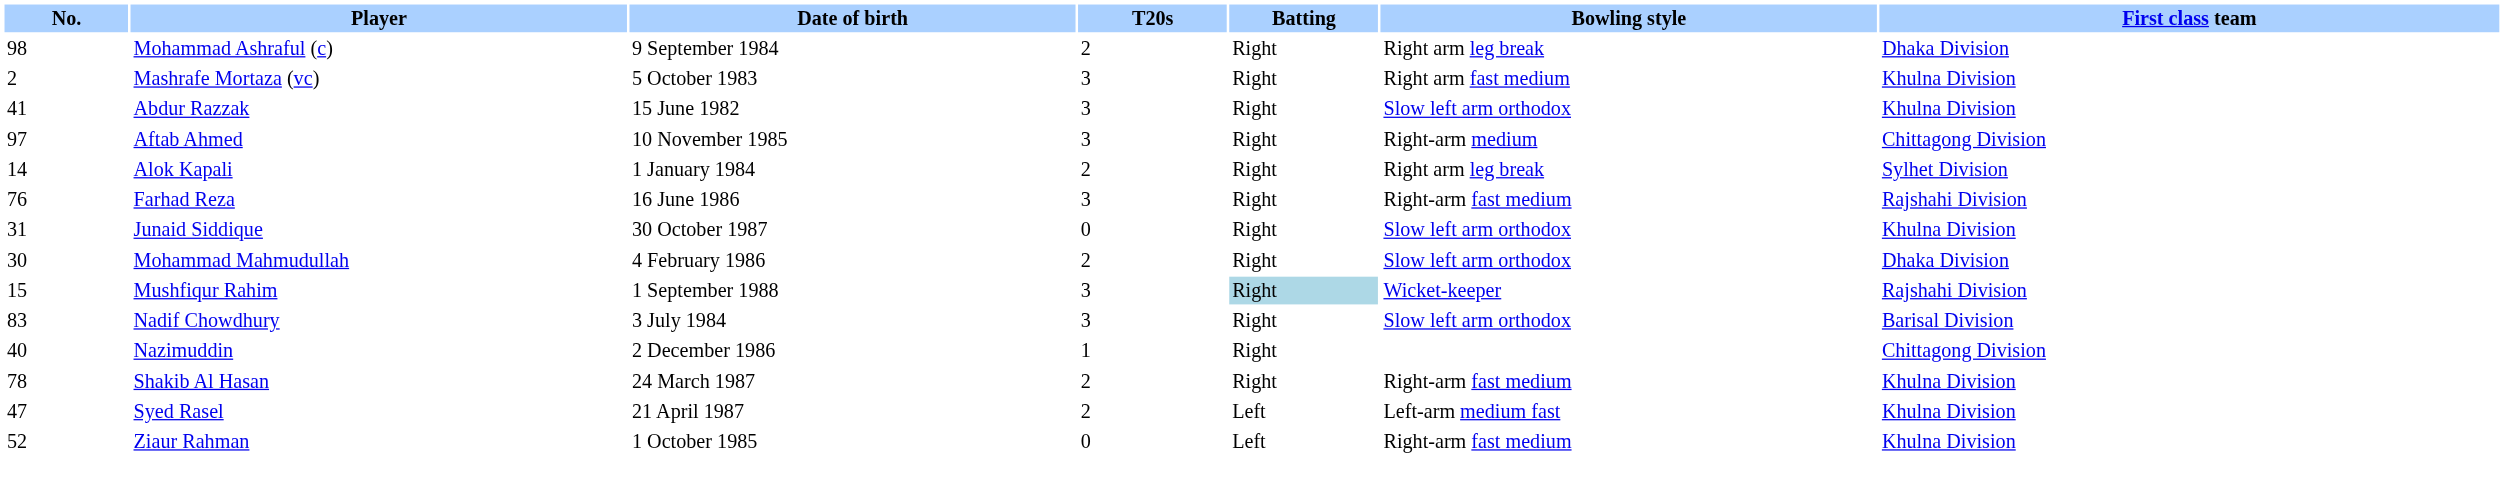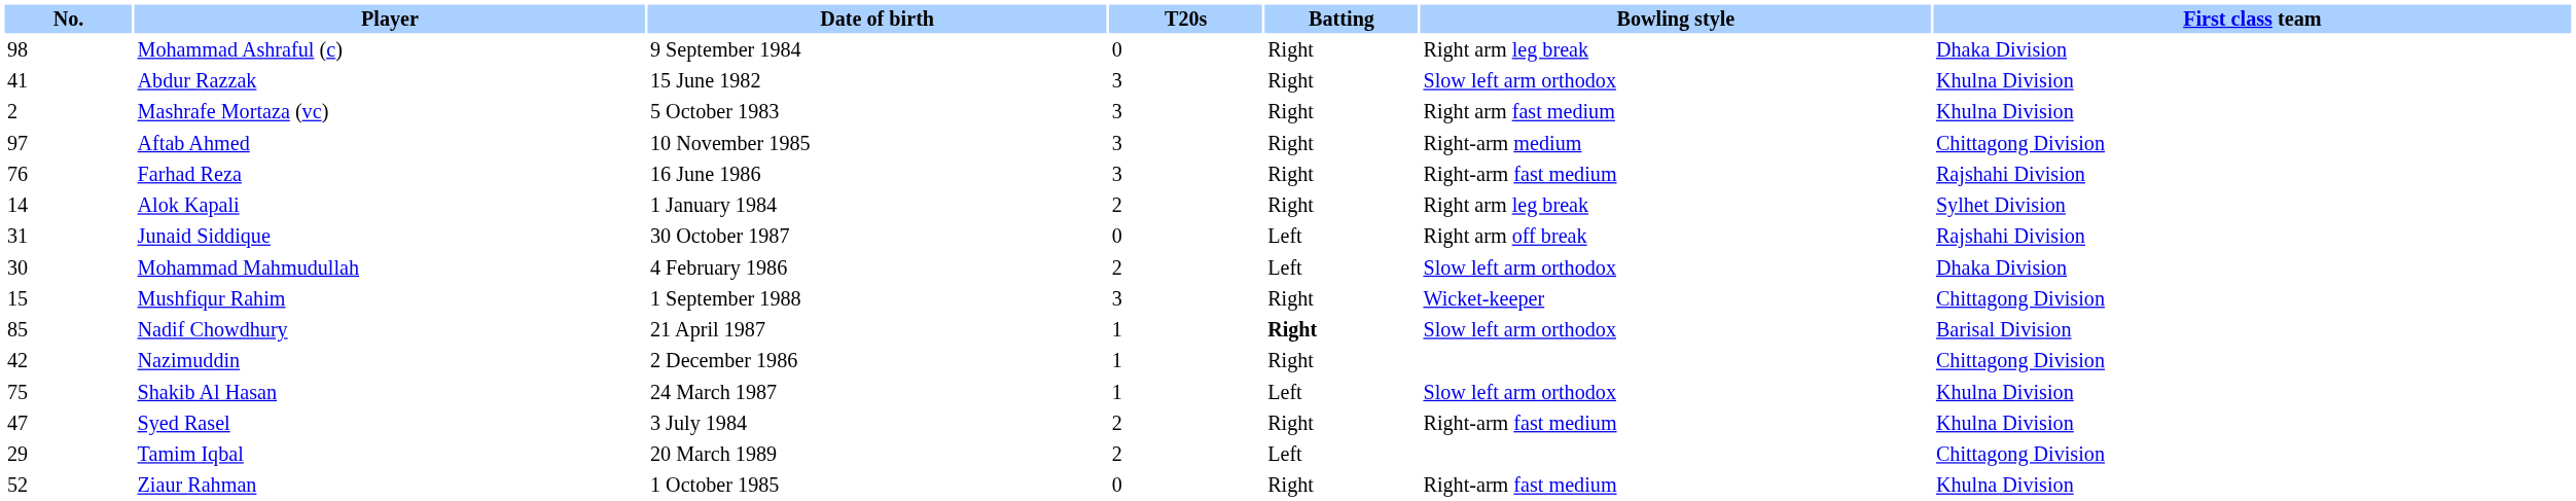 <table class="sortable" border="0" cellspacing="2" cellpadding="2" style="width:100%;">
 <tr style="background:#aad0ff;">
 <th width=5%>No.</th>
 <th width=20%>Player</th>
 <th width=18%>Date of birth</th>
 <th width=6%>T20s</th>
 <th width=6%>Batting</th>
 <th width=20%>Bowling style</th>
 <th width=25%><a href='#'>First class</a> team</th>
 </tr>
 <tr>
 <td>98</td>
 <td><a href='#'>Mohammad Ashraful</a> (<a href='#'>c</a>)</td>
 <td>9 September 1984</td>
-<td>2</td>
+<td>0</td>
 <td>Right</td>
 <td>Right arm <a href='#'>leg break</a></td>
 <td> <a href='#'>Dhaka Division</a></td>
+</tr>
+<tr>
+<td>41</td>
+<td><a href='#'>Abdur Razzak</a></td>
+<td>15 June 1982</td>
+<td>3</td>
+<td>Right</td>
+<td><a href='#'>Slow left arm orthodox</a></td>
+<td> <a href='#'>Khulna Division</a></td>
 </tr>
 <tr>
 <td>2</td>
 <td><a href='#'>Mashrafe Mortaza</a> (<a href='#'>vc</a>)</td>
 <td>5 October 1983</td>
 <td>3</td>
 <td>Right</td>
 <td>Right arm <a href='#'>fast medium</a></td>
-<td> <a href='#'>Khulna Division</a></td>
-</tr>
-<tr>
-<td>41</td>
-<td><a href='#'>Abdur Razzak</a></td>
-<td>15 June 1982</td>
-<td>3</td>
-<td>Right</td>
-<td><a href='#'>Slow left arm orthodox</a></td>
 <td> <a href='#'>Khulna Division</a></td>
 </tr>
 <tr>
 <td>97</td>
 <td><a href='#'>Aftab Ahmed</a></td>
 <td>10 November 1985</td>
 <td>3</td>
 <td>Right</td>
 <td>Right-arm <a href='#'>medium</a></td>
 <td> <a href='#'>Chittagong Division</a></td>
 </tr>
 <tr>
+<td>76</td>
+<td><a href='#'>Farhad Reza</a></td>
+<td>16 June 1986</td>
+<td>3</td>
+<td>Right</td>
+<td>Right-arm <a href='#'>fast medium</a></td>
+<td> <a href='#'>Rajshahi Division</a></td>
+</tr>
+<tr>
 <td>14</td>
 <td><a href='#'>Alok Kapali</a></td>
 <td>1 January 1984</td>
 <td>2</td>
 <td>Right</td>
 <td>Right arm <a href='#'>leg break</a></td>
 <td> <a href='#'>Sylhet Division</a></td>
 </tr>
 <tr>
-<td>76</td>
-<td><a href='#'>Farhad Reza</a></td>
-<td>16 June 1986</td>
-<td>3</td>
-<td>Right</td>
-<td>Right-arm <a href='#'>fast medium</a></td>
-<td> <a href='#'>Rajshahi Division</a></td>
-</tr>
-<tr>
 <td>31</td>
 <td><a href='#'>Junaid Siddique</a></td>
 <td>30 October 1987</td>
 <td>0</td>
-<td>Right</td>
-<td><a href='#'>Slow left arm orthodox</a></td>
-<td> <a href='#'>Khulna Division</a></td>
+<td>Left</td>
+<td>Right arm <a href='#'>off break</a></td>
+<td> <a href='#'>Rajshahi Division</a></td>
 </tr>
 <tr>
 <td>30</td>
 <td><a href='#'>Mohammad Mahmudullah</a></td>
 <td>4 February 1986</td>
 <td>2</td>
-<td>Right</td>
+<td>Left</td>
 <td><a href='#'>Slow left arm orthodox</a></td>
 <td> <a href='#'>Dhaka Division</a></td>
 </tr>
 <tr>
 <td>15</td>
 <td><a href='#'>Mushfiqur Rahim</a></td>
 <td>1 September 1988</td>
 <td>3</td>
-<td style="background: lightblue;">Right</td>
+<td>Right</td>
 <td><a href='#'>Wicket-keeper</a></td>
-<td> <a href='#'>Rajshahi Division</a></td>
+<td> <a href='#'>Chittagong Division</a></td>
 </tr>
 <tr>
-<td>83</td>
+<td>85</td>
 <td><a href='#'>Nadif Chowdhury</a></td>
-<td>3 July 1984</td>
-<td>3</td>
-<td>Right</td>
+<td>21 April 1987</td>
+<td>1</td>
+<td><strong>Right</strong></td>
 <td><a href='#'>Slow left arm orthodox</a></td>
 <td> <a href='#'>Barisal Division</a></td>
 </tr>
 <tr>
-<td>40</td>
+<td>42</td>
 <td><a href='#'>Nazimuddin</a></td>
 <td>2 December 1986</td>
 <td>1</td>
 <td>Right</td>
 <td></td>
 <td> <a href='#'>Chittagong Division</a></td>
 </tr>
 <tr>
-<td>78</td>
+<td>75</td>
 <td><a href='#'>Shakib Al Hasan</a></td>
 <td>24 March 1987</td>
+<td>1</td>
+<td>Left</td>
+<td><a href='#'>Slow left arm orthodox</a></td>
+<td> <a href='#'>Khulna Division</a></td>
+</tr>
+<tr>
+<td>47</td>
+<td><a href='#'>Syed Rasel</a></td>
+<td>3 July 1984</td>
 <td>2</td>
 <td>Right</td>
 <td>Right-arm <a href='#'>fast medium</a></td>
 <td> <a href='#'>Khulna Division</a></td>
 </tr>
 <tr>
-<td>47</td>
-<td><a href='#'>Syed Rasel</a></td>
-<td>21 April 1987</td>
+<td>29</td>
+<td><a href='#'>Tamim Iqbal</a></td>
+<td>20 March 1989</td>
 <td>2</td>
 <td>Left</td>
-<td>Left-arm <a href='#'>medium fast</a></td>
-<td> <a href='#'>Khulna Division</a></td>
+<td></td>
+<td> <a href='#'>Chittagong Division</a></td>
 </tr>
 <tr>
 <td>52</td>
 <td><a href='#'>Ziaur Rahman</a></td>
 <td>1 October 1985</td>
 <td>0</td>
-<td>Left</td>
+<td>Right</td>
 <td>Right-arm <a href='#'>fast medium</a></td>
 <td> <a href='#'>Khulna Division</a></td>
 </tr>
 </table>
